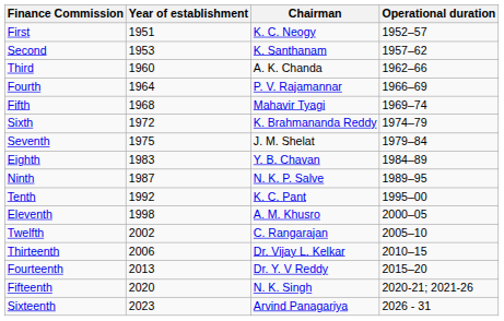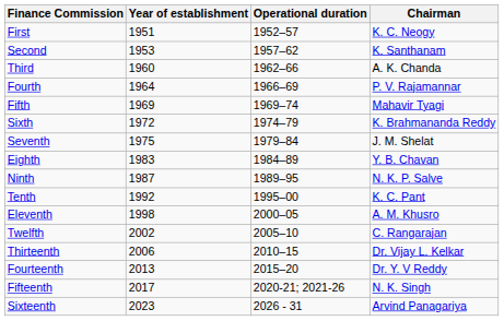 <table class="wikitable">
 <tr>
 <th>Finance Commission</th>
 <th>Year of establishment</th>
+<th>Operational duration</th>
 <th>Chairman</th>
-<th>Operational duration</th>
 </tr>
 <tr>
 <td><a href='#'>First</a></td>
 <td>1951</td>
+<td>1952–57</td>
 <td><a href='#'>K. C. Neogy</a></td>
-<td>1952–57</td>
 </tr>
 <tr>
 <td><a href='#'>Second</a></td>
 <td>1953</td>
+<td>1957–62</td>
 <td><a href='#'>K. Santhanam</a></td>
-<td>1957–62</td>
 </tr>
 <tr>
 <td><a href='#'>Third</a></td>
 <td>1960</td>
+<td>1962–66</td>
 <td>A. K. Chanda</td>
-<td>1962–66</td>
 </tr>
 <tr>
 <td><a href='#'>Fourth</a></td>
 <td>1964</td>
+<td>1966–69</td>
 <td><a href='#'>P. V. Rajamannar</a></td>
-<td>1966–69</td>
 </tr>
 <tr>
 <td><a href='#'>Fifth</a></td>
-<td>1968</td>
+<td>1969</td>
+<td>1969–74</td>
 <td><a href='#'>Mahavir Tyagi</a></td>
-<td>1969–74</td>
 </tr>
 <tr>
 <td><a href='#'>Sixth</a></td>
 <td>1972</td>
+<td>1974–79</td>
 <td><a href='#'>K. Brahmananda Reddy</a></td>
-<td>1974–79</td>
 </tr>
 <tr>
 <td><a href='#'>Seventh</a></td>
 <td>1975</td>
+<td>1979–84</td>
 <td>J. M. Shelat</td>
-<td>1979–84</td>
 </tr>
 <tr>
 <td><a href='#'>Eighth</a></td>
 <td>1983</td>
+<td>1984–89</td>
 <td><a href='#'>Y. B. Chavan</a></td>
-<td>1984–89</td>
 </tr>
 <tr>
 <td><a href='#'>Ninth</a></td>
 <td>1987</td>
+<td>1989–95</td>
 <td><a href='#'>N. K. P. Salve</a></td>
-<td>1989–95</td>
 </tr>
 <tr>
 <td><a href='#'>Tenth</a></td>
 <td>1992</td>
+<td>1995–00</td>
 <td><a href='#'>K. C. Pant</a></td>
-<td>1995–00</td>
 </tr>
 <tr>
 <td><a href='#'>Eleventh</a></td>
 <td>1998</td>
+<td>2000–05</td>
 <td><a href='#'>A. M. Khusro</a></td>
-<td>2000–05</td>
 </tr>
 <tr>
 <td><a href='#'>Twelfth</a></td>
 <td>2002</td>
+<td>2005–10</td>
 <td><a href='#'>C. Rangarajan</a></td>
-<td>2005–10</td>
 </tr>
 <tr>
 <td><a href='#'>Thirteenth</a></td>
 <td>2006</td>
+<td>2010–15</td>
 <td><a href='#'>Dr. Vijay L. Kelkar</a></td>
-<td>2010–15</td>
 </tr>
 <tr>
 <td><a href='#'>Fourteenth</a></td>
 <td>2013</td>
+<td>2015–20</td>
 <td><a href='#'>Dr. Y. V Reddy</a></td>
-<td>2015–20</td>
 </tr>
 <tr>
 <td><a href='#'>Fifteenth</a></td>
-<td>2020</td>
+<td>2017</td>
+<td>2020-21; 2021-26</td>
 <td><a href='#'>N. K. Singh</a></td>
-<td>2020-21; 2021-26</td>
 </tr>
 <tr>
 <td><a href='#'>Sixteenth</a></td>
 <td>2023</td>
+<td>2026 - 31</td>
 <td><a href='#'>Arvind Panagariya</a></td>
-<td>2026 - 31</td>
 </tr>
 </table>
